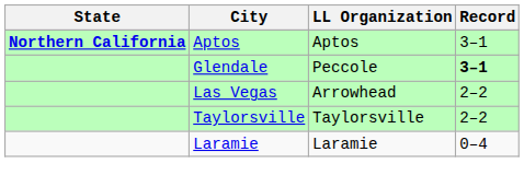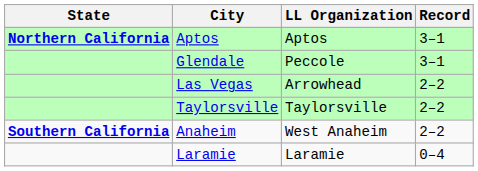 <table class="wikitable">
 <tr>
 <th>State</th>
 <th>City</th>
 <th>LL Organization</th>
 <th>Record</th>
 </tr>
 <tr>
 </tr>
 <tr bgcolor=#bbffbb>
 <td><strong> <a href='#'>Northern California</a></strong></td>
 <td><a href='#'>Aptos</a></td>
 <td>Aptos</td>
 <td>3–1</td>
 </tr>
 <tr bgcolor=#bbffbb>
 <td><strong></strong></td>
 <td><a href='#'>Glendale</a></td>
 <td>Peccole</td>
-<td><strong>3–1</strong></td>
+<td>3–1</td>
 </tr>
 <tr bgcolor=#bbffbb>
 <td><strong></strong></td>
 <td><a href='#'>Las Vegas</a></td>
 <td>Arrowhead</td>
 <td>2–2</td>
 </tr>
 <tr bgcolor=#bbffbb>
 <td><strong></strong></td>
 <td><a href='#'>Taylorsville</a></td>
 <td>Taylorsville</td>
 <td>2–2</td>
 </tr>
 <tr>
+<td><strong> <a href='#'>Southern California</a></strong></td>
+<td><a href='#'>Anaheim</a></td>
+<td>West Anaheim</td>
+<td>2–2</td>
+</tr>
+<tr>
 <td><strong></strong></td>
 <td><a href='#'>Laramie</a></td>
 <td>Laramie</td>
 <td>0–4</td>
 </tr>
 </table>
